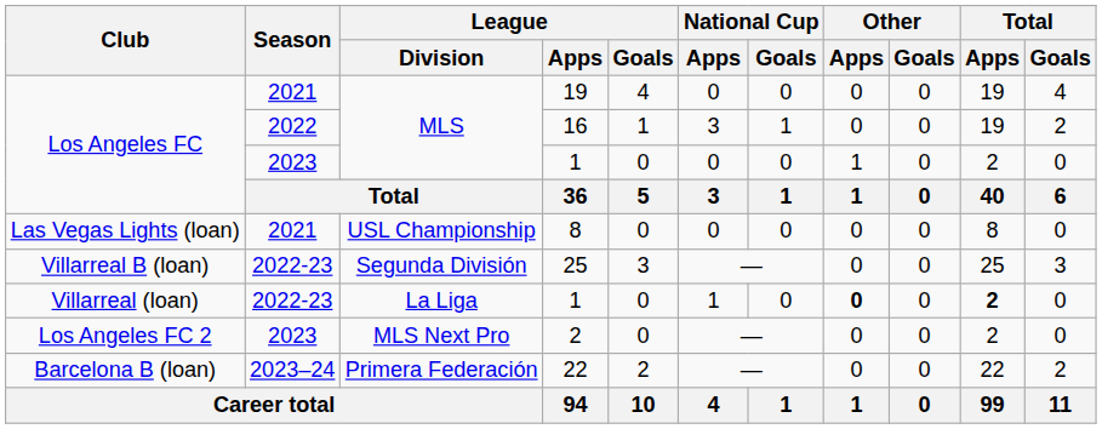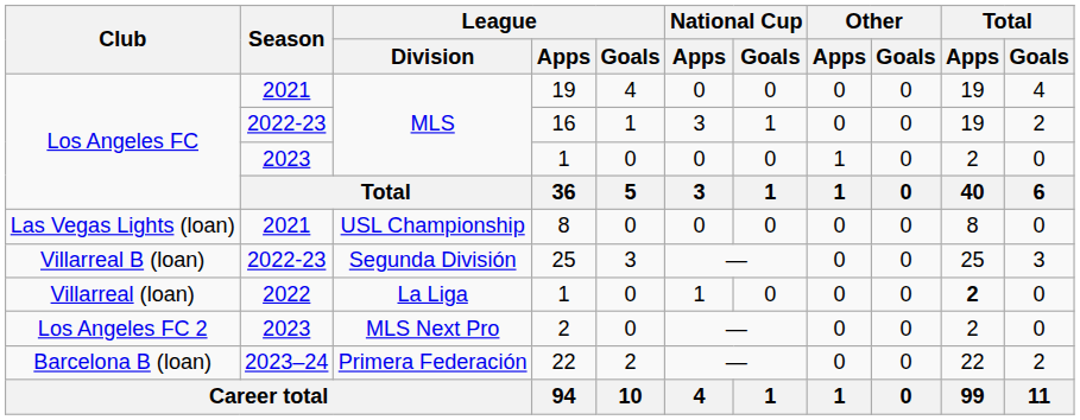 <table class=wikitable style=text-align:center>
 <tr>
 <th rowspan=2>Club</th>
 <th rowspan=2>Season</th>
 <th colspan=3>League</th>
 <th colspan=2>National Cup</th>
 <th colspan=2>Other</th>
 <th colspan=2>Total</th>
 </tr>
 <tr>
 <th>Division</th>
 <th>Apps</th>
 <th>Goals</th>
 <th>Apps</th>
 <th>Goals</th>
 <th>Apps</th>
 <th>Goals</th>
 <th>Apps</th>
 <th>Goals</th>
 </tr>
 <tr>
 <td rowspan=4><a href='#'>Los Angeles FC</a></td>
 <td><a href='#'>2021</a></td>
 <td rowspan=3><a href='#'>MLS</a></td>
 <td>19</td>
 <td>4</td>
 <td>0</td>
 <td>0</td>
 <td>0</td>
 <td>0</td>
 <td>19</td>
 <td>4</td>
 </tr>
 <tr>
-<td><a href='#'>2022</a></td>
+<td><a href='#'>2022-23</a></td>
 <td>16</td>
 <td>1</td>
 <td>3</td>
 <td>1</td>
 <td>0</td>
 <td>0</td>
 <td>19</td>
 <td>2</td>
 </tr>
 <tr>
 <td><a href='#'>2023</a></td>
 <td>1</td>
 <td>0</td>
 <td>0</td>
 <td>0</td>
 <td>1</td>
 <td>0</td>
 <td>2</td>
 <td>0</td>
 </tr>
 <tr>
 <th colspan=2>Total</th>
 <th>36</th>
 <th>5</th>
 <th>3</th>
 <th>1</th>
 <th>1</th>
 <th>0</th>
 <th>40</th>
 <th>6</th>
 </tr>
 <tr>
 <td><a href='#'>Las Vegas Lights</a> (loan)</td>
 <td><a href='#'>2021</a></td>
 <td><a href='#'>USL Championship</a></td>
 <td>8</td>
 <td>0</td>
 <td>0</td>
 <td>0</td>
 <td>0</td>
 <td>0</td>
 <td>8</td>
 <td>0</td>
 </tr>
 <tr>
 <td><a href='#'>Villarreal B</a> (loan)</td>
 <td><a href='#'>2022-23</a></td>
 <td><a href='#'>Segunda División</a></td>
 <td>25</td>
 <td>3</td>
 <td colspan=2>—</td>
 <td>0</td>
 <td>0</td>
 <td>25</td>
 <td>3</td>
 </tr>
 <tr>
 <td><a href='#'>Villarreal</a> (loan)</td>
-<td><a href='#'>2022-23</a></td>
+<td><a href='#'>2022</a></td>
 <td><a href='#'>La Liga</a></td>
 <td>1</td>
 <td>0</td>
 <td>1</td>
 <td>0</td>
-<td><strong>0</strong></td>
+<td>0</td>
 <td>0</td>
 <td><strong>2</strong></td>
 <td>0</td>
 </tr>
 <tr>
 <td><a href='#'>Los Angeles FC 2</a></td>
 <td><a href='#'>2023</a></td>
 <td><a href='#'>MLS Next Pro</a></td>
 <td>2</td>
 <td>0</td>
 <td colspan=2>—</td>
 <td>0</td>
 <td>0</td>
 <td>2</td>
 <td>0</td>
 </tr>
 <tr>
 <td><a href='#'>Barcelona B</a> (loan)</td>
 <td><a href='#'>2023–24</a></td>
 <td><a href='#'>Primera Federación</a></td>
 <td>22</td>
 <td>2</td>
 <td colspan="2">—</td>
 <td>0</td>
 <td>0</td>
 <td>22</td>
 <td>2</td>
 </tr>
 <tr>
 <th colspan=3>Career total</th>
 <th>94</th>
 <th>10</th>
 <th>4</th>
 <th>1</th>
 <th>1</th>
 <th>0</th>
 <th>99</th>
 <th>11</th>
 </tr>
 </table>
